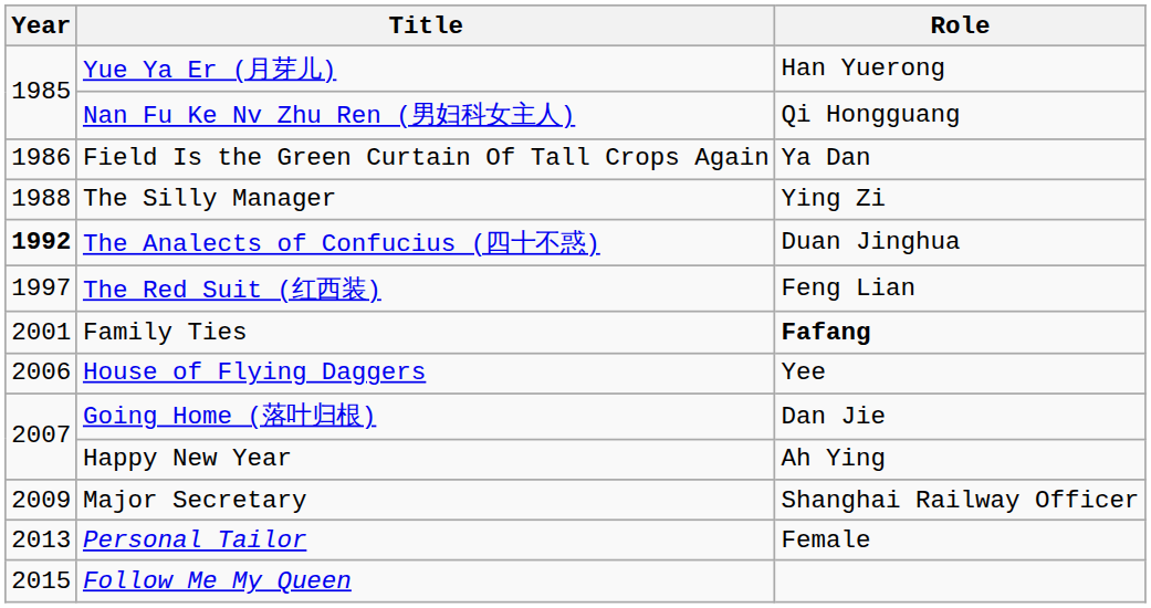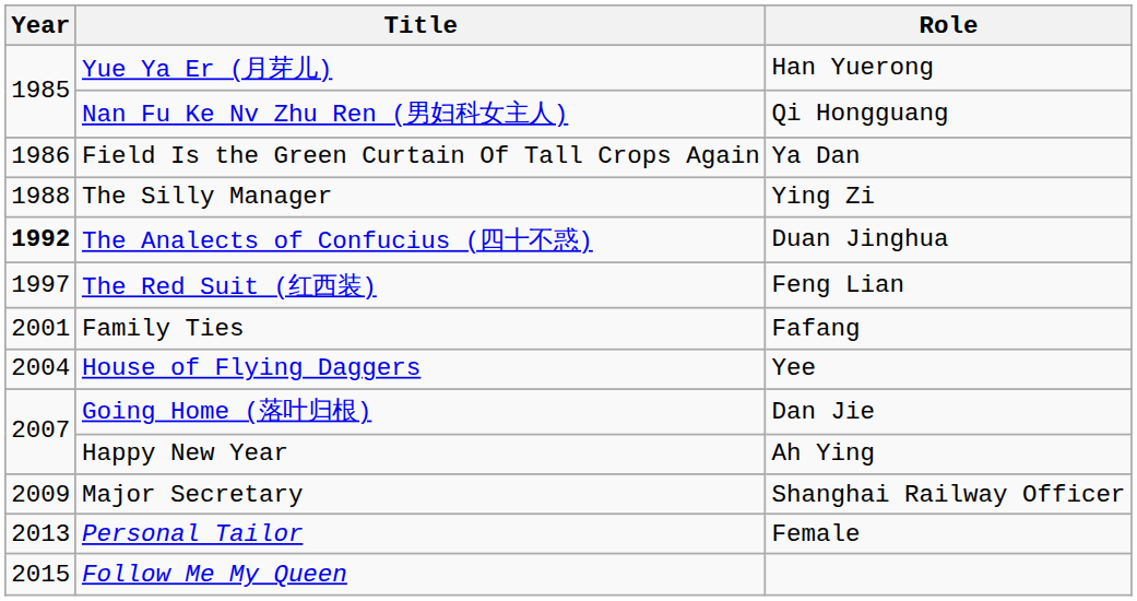 <table class="wikitable">
 <tr>
 <th>Year</th>
 <th>Title</th>
 <th>Role</th>
 </tr>
 <tr>
 <td rowspan="2">1985</td>
 <td><a href='#'>Yue Ya Er (月芽儿)</a></td>
 <td>Han Yuerong</td>
 </tr>
 <tr>
 <td><a href='#'>Nan Fu Ke Nv Zhu Ren (男妇科女主人)</a></td>
 <td>Qi Hongguang</td>
 </tr>
 <tr>
 <td>1986</td>
 <td>Field Is the Green Curtain Of Tall Crops Again</td>
 <td>Ya Dan</td>
 </tr>
 <tr>
 <td>1988</td>
 <td>The Silly Manager</td>
 <td>Ying Zi</td>
 </tr>
 <tr>
 <td><strong>1992</strong></td>
 <td><a href='#'>The Analects of Confucius (四十不惑)</a></td>
 <td>Duan Jinghua</td>
 </tr>
 <tr>
 <td>1997</td>
 <td><a href='#'>The Red Suit (红西装)</a></td>
 <td>Feng Lian</td>
 </tr>
 <tr>
 <td>2001</td>
 <td>Family Ties</td>
-<td><strong>Fafang</strong></td>
+<td>Fafang</td>
 </tr>
 <tr>
-<td>2006</td>
+<td>2004</td>
 <td><a href='#'>House of Flying Daggers</a></td>
 <td>Yee</td>
 </tr>
 <tr>
 <td rowspan="2">2007</td>
 <td><a href='#'>Going Home (落叶归根)</a></td>
 <td>Dan Jie</td>
 </tr>
 <tr>
 <td>Happy New Year</td>
 <td>Ah Ying</td>
 </tr>
 <tr>
 <td>2009</td>
 <td>Major Secretary</td>
 <td>Shanghai Railway Officer</td>
 </tr>
 <tr>
 <td>2013</td>
 <td><em><a href='#'>Personal Tailor</a></em></td>
 <td>Female</td>
 </tr>
 <tr>
 <td>2015</td>
 <td><em><a href='#'>Follow Me My Queen</a></em></td>
 <td></td>
 </tr>
 </table>
